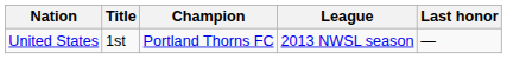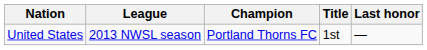 <table class="wikitable sortable">
 <tr>
 <th>Nation</th>
+<th>League</th>
+<th>Champion</th>
 <th>Title</th>
-<th>Champion</th>
-<th>League</th>
 <th>Last honor</th>
 </tr>
 <tr>
 <td> <a href='#'>United States</a></td>
+<td><a href='#'>2013 NWSL season</a></td>
+<td><a href='#'>Portland Thorns FC</a></td>
 <td>1st</td>
-<td><a href='#'>Portland Thorns FC</a></td>
-<td><a href='#'>2013 NWSL season</a></td>
 <td>—</td>
 </tr>
 </table>
